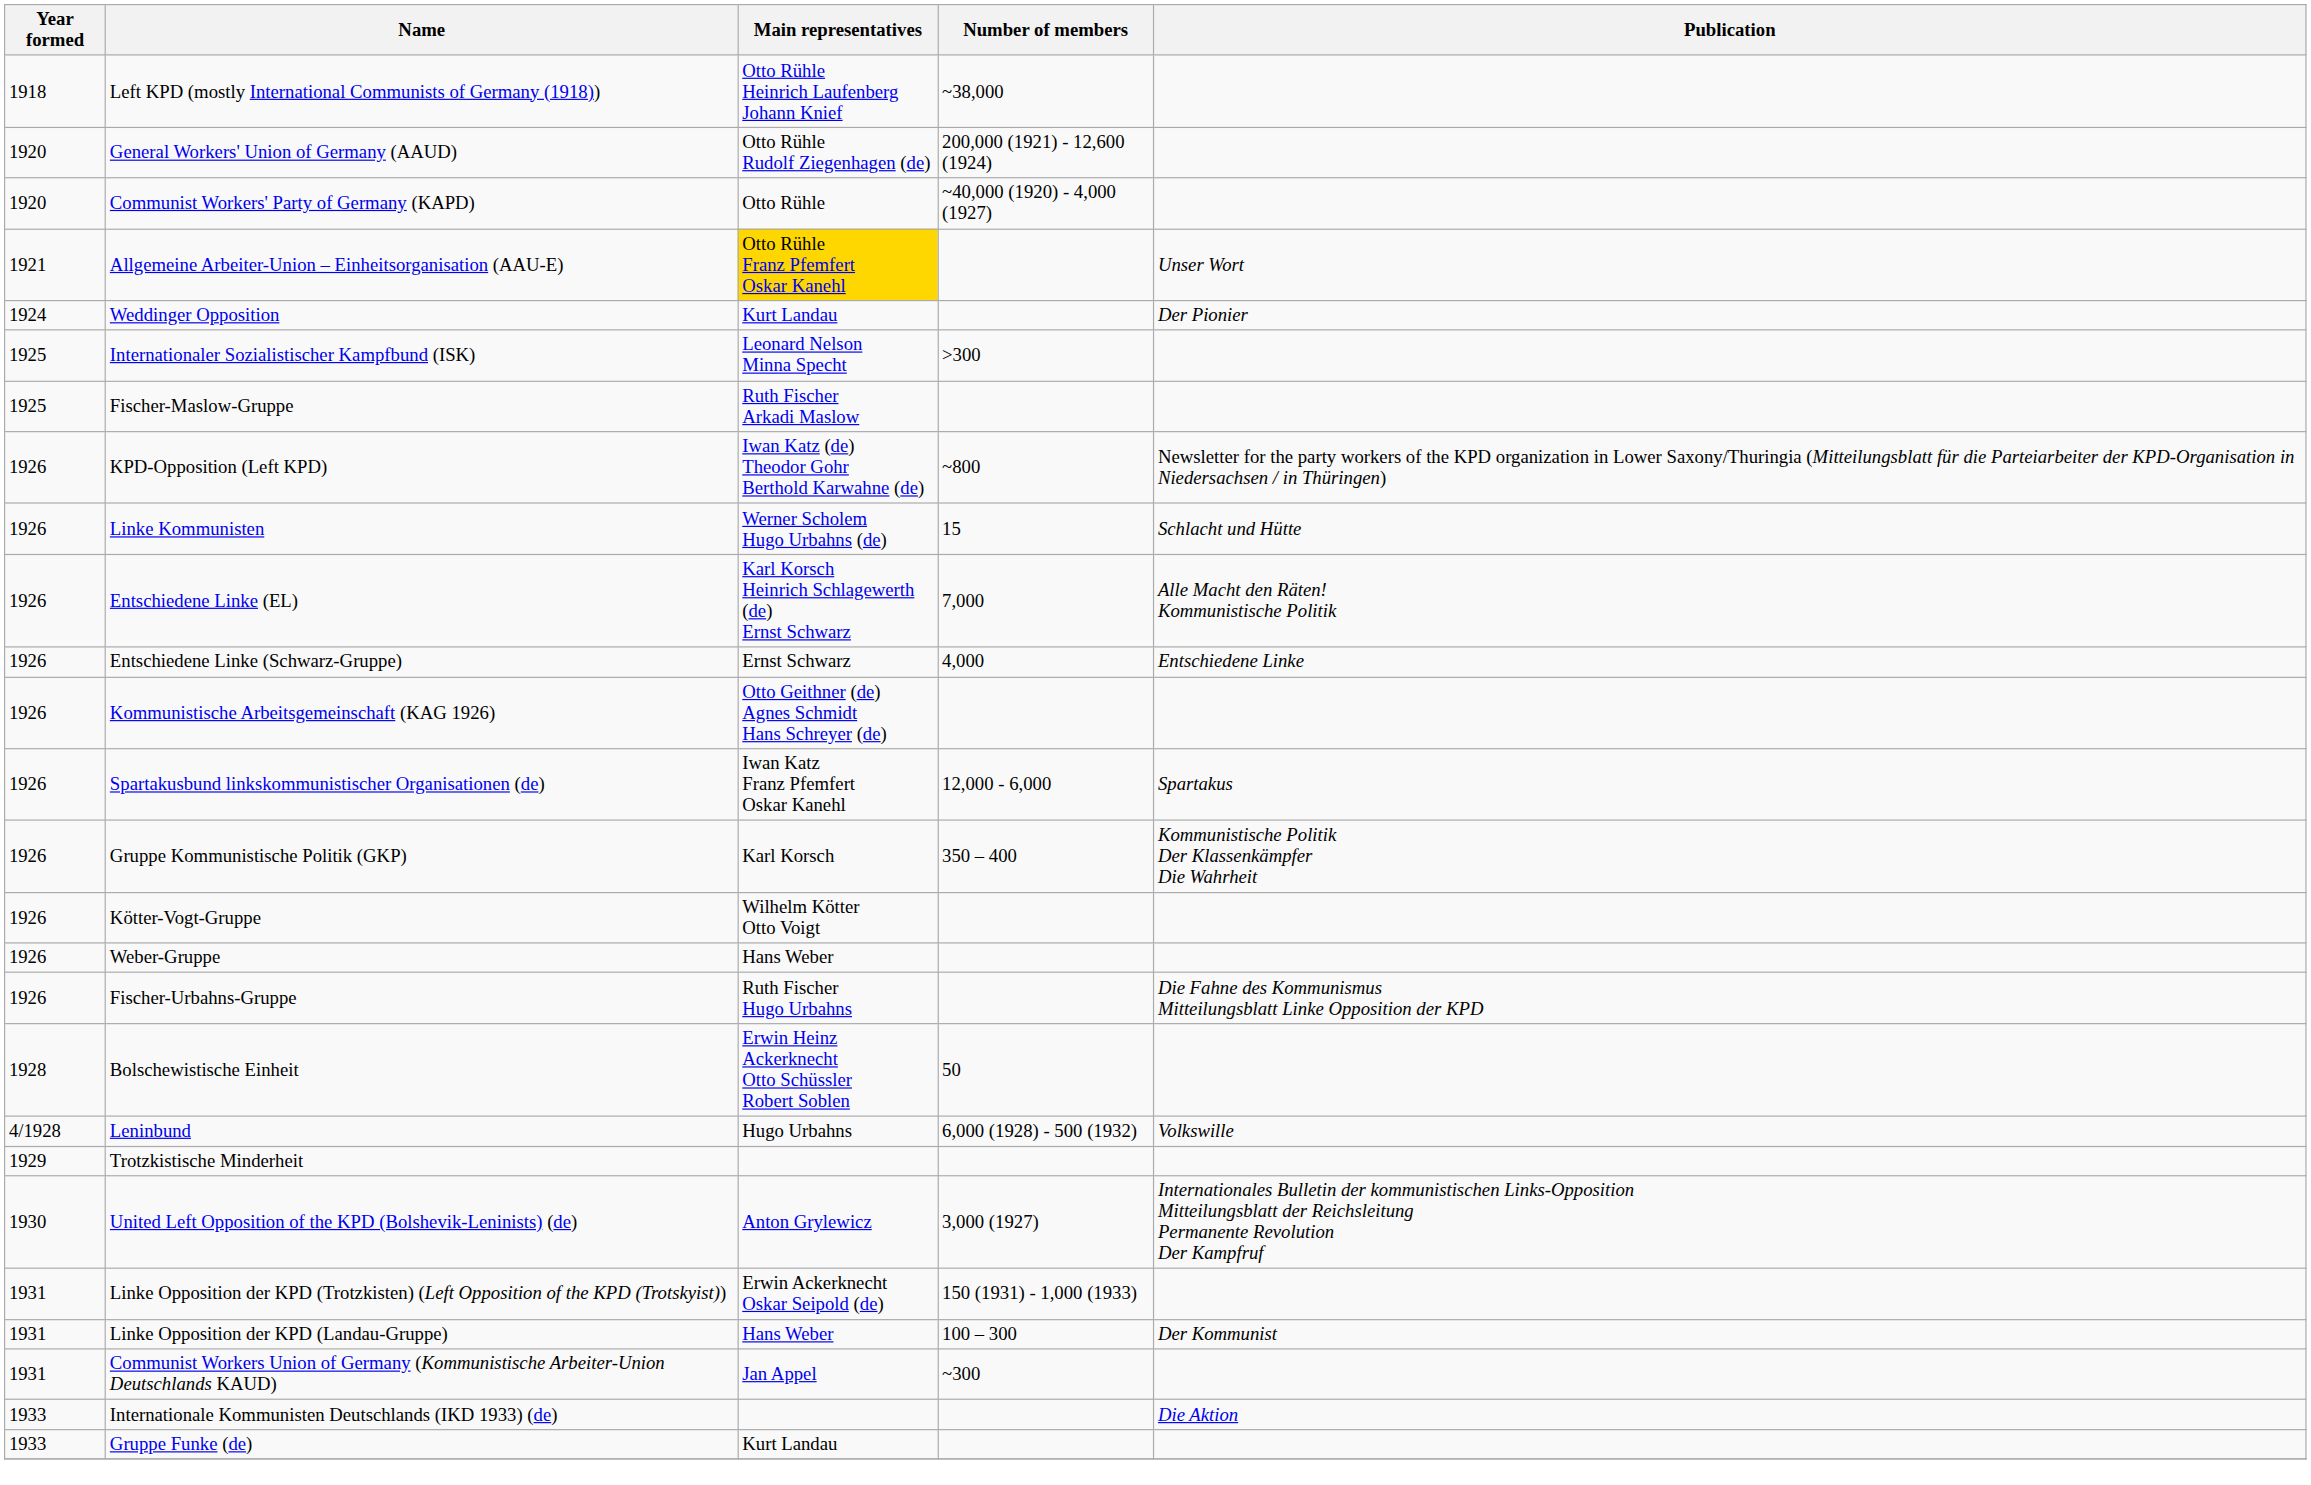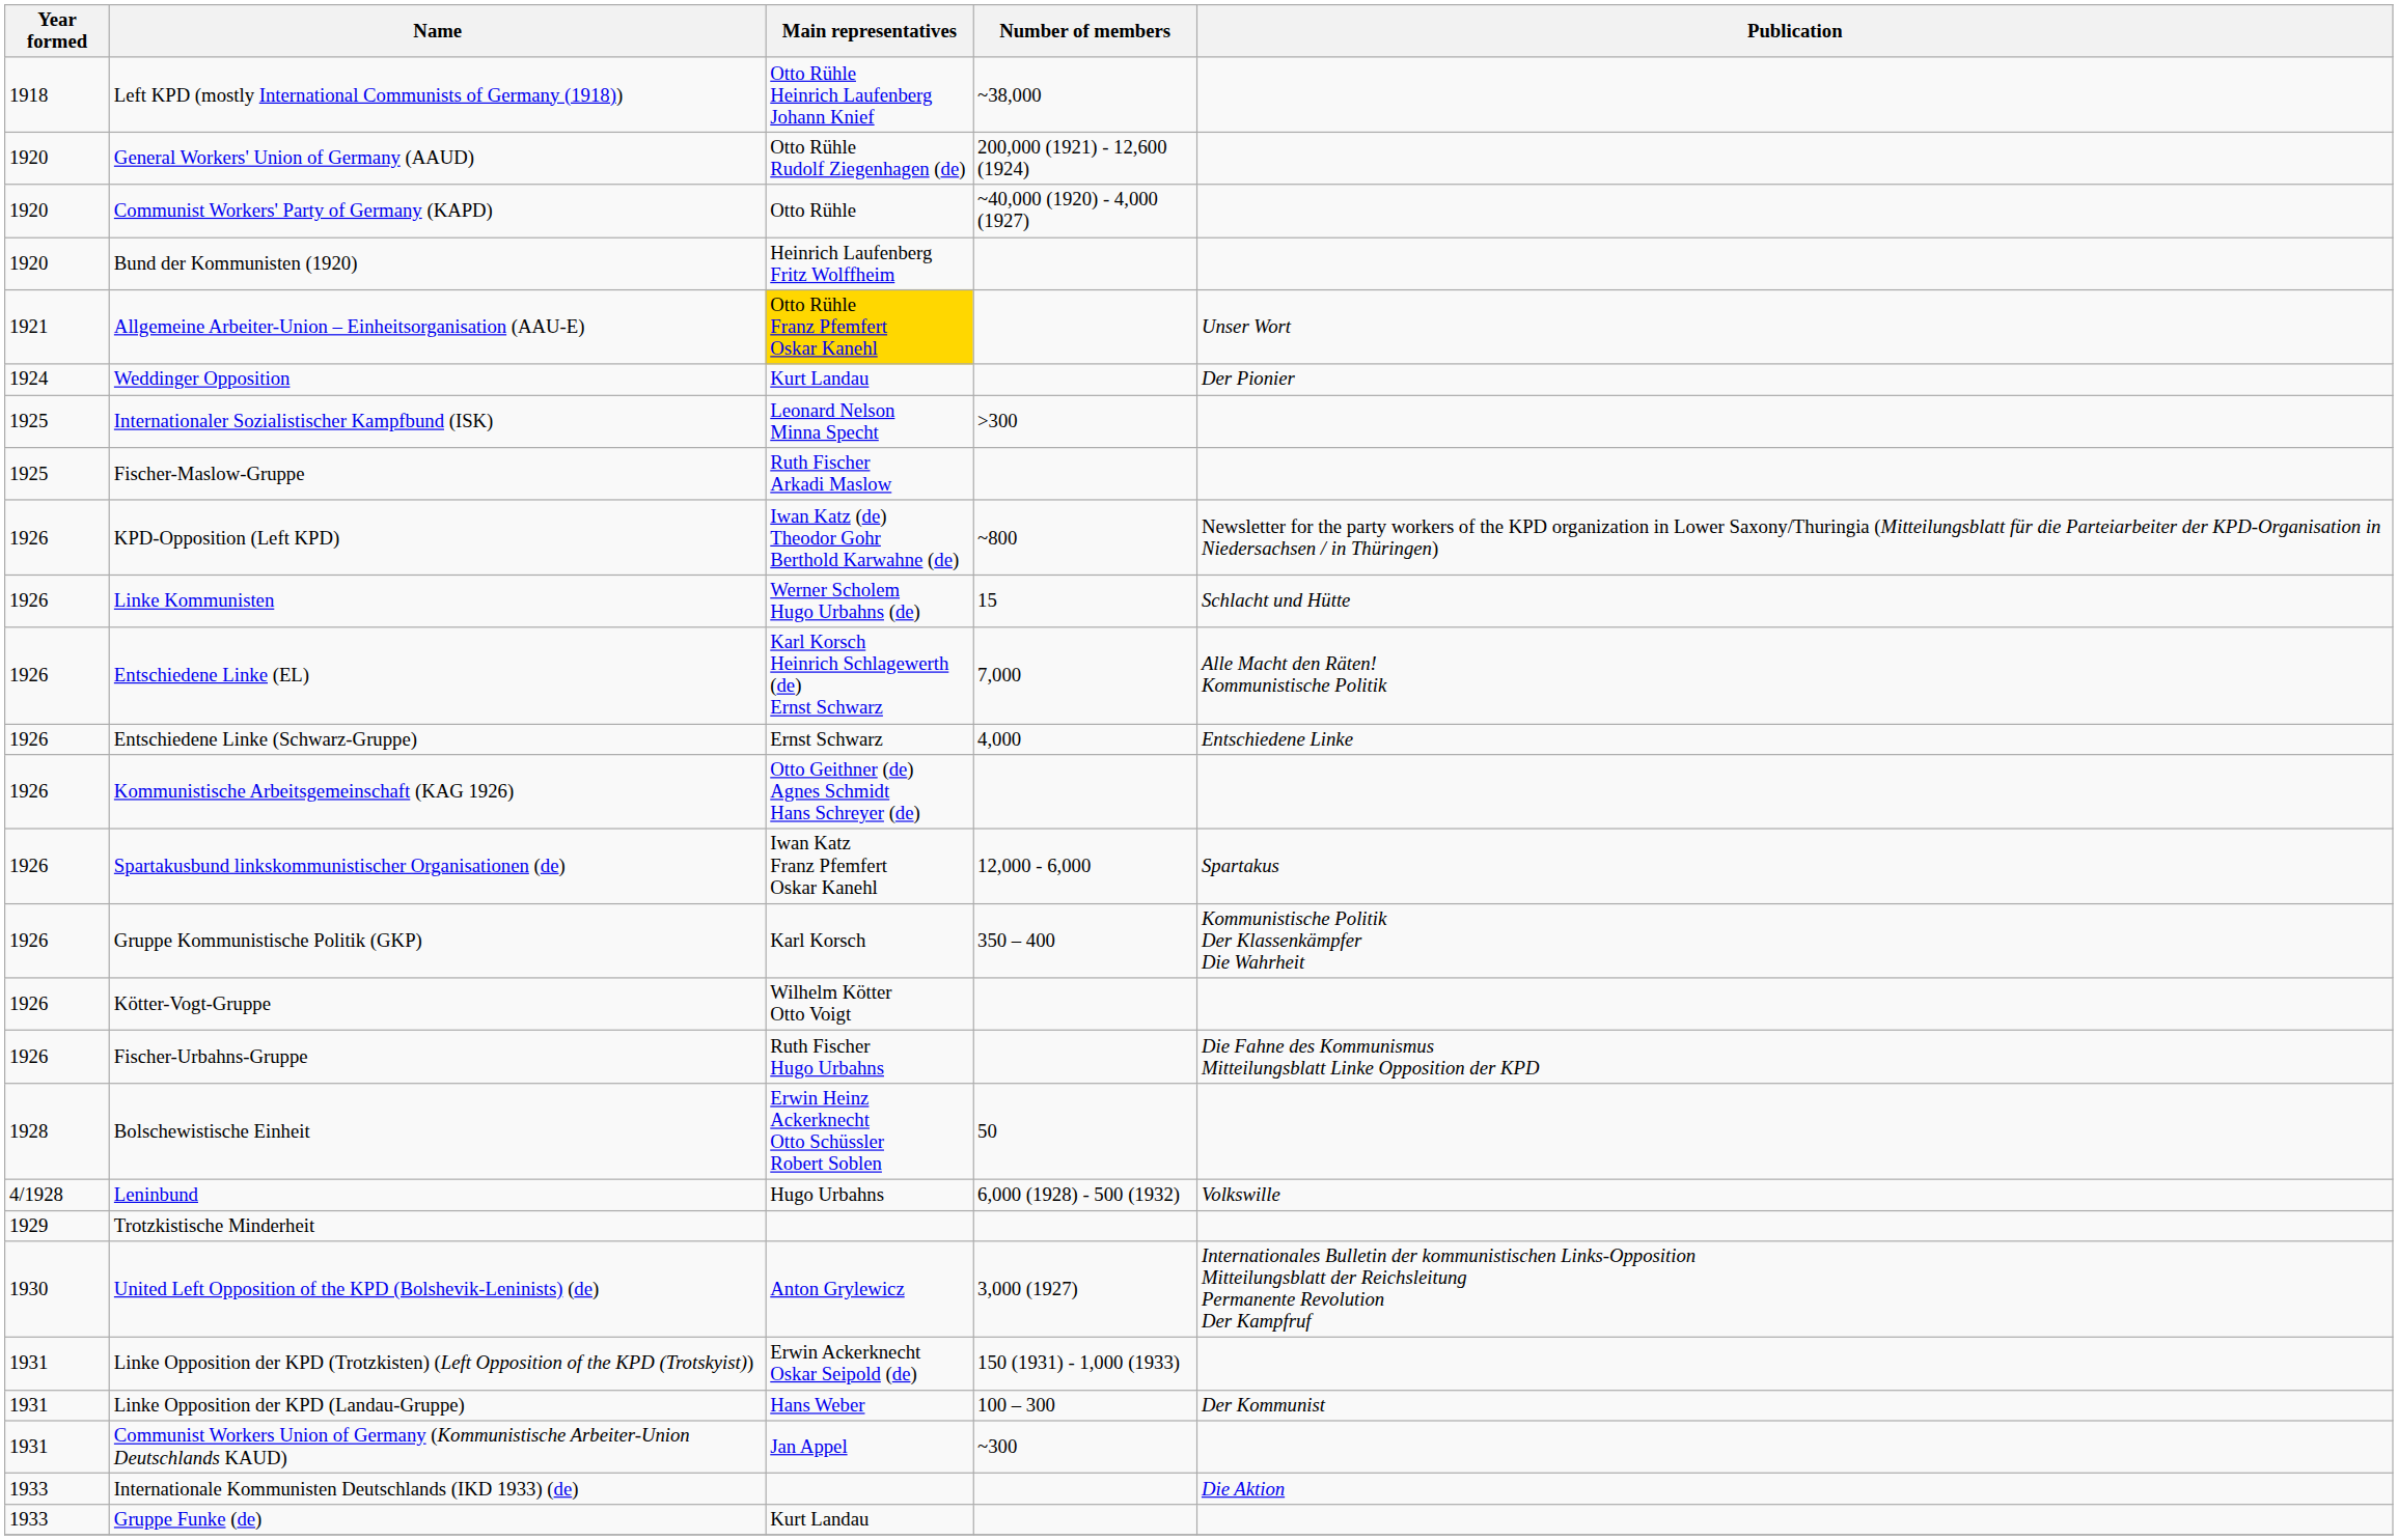 <table class="wikitable">
 <tr>
 <th>Year formed</th>
 <th>Name</th>
 <th>Main representatives</th>
 <th>Number of members</th>
 <th>Publication</th>
 </tr>
 <tr>
 <td>1918</td>
 <td>Left KPD (mostly <a href='#'>International Communists of Germany (1918)</a>)</td>
 <td><a href='#'>Otto Rühle</a><br> <a href='#'>Heinrich Laufenberg</a><br> <a href='#'>Johann Knief</a></td>
 <td>~38,000</td>
 <td></td>
 </tr>
 <tr>
 <td>1920</td>
 <td><a href='#'>General Workers' Union of Germany</a> (AAUD)</td>
 <td>Otto Rühle<br> <a href='#'>Rudolf Ziegenhagen</a> (<a href='#'>de</a>)</td>
 <td>200,000 (1921) - 12,600 (1924)</td>
 <td></td>
 </tr>
 <tr>
 <td>1920</td>
 <td><a href='#'>Communist Workers' Party of Germany</a> (KAPD)</td>
 <td>Otto Rühle</td>
 <td>~40,000 (1920) - 4,000 (1927)</td>
+<td></td>
+</tr>
+<tr>
+<td>1920</td>
+<td>Bund der Kommunisten (1920)</td>
+<td>Heinrich Laufenberg<br> <a href='#'>Fritz Wolffheim</a></td>
+<td></td>
 <td></td>
 </tr>
 <tr>
 <td>1921</td>
 <td><a href='#'>Allgemeine Arbeiter-Union – Einheitsorganisation</a> (AAU-E)</td>
 <td style="background: gold;">Otto Rühle<br> <a href='#'>Franz Pfemfert</a><br> <a href='#'>Oskar Kanehl</a></td>
 <td></td>
 <td><em>Unser Wort</em></td>
 </tr>
 <tr>
 <td>1924</td>
 <td><a href='#'>Weddinger Opposition</a></td>
 <td><a href='#'>Kurt Landau</a></td>
 <td></td>
 <td><em>Der Pionier</em></td>
 </tr>
 <tr>
 <td>1925</td>
 <td><a href='#'>Internationaler Sozialistischer Kampfbund</a> (ISK)</td>
 <td><a href='#'>Leonard Nelson</a><br> <a href='#'>Minna Specht</a></td>
 <td>>300</td>
 <td></td>
 </tr>
 <tr>
 <td>1925</td>
 <td>Fischer-Maslow-Gruppe</td>
 <td><a href='#'>Ruth Fischer</a><br> <a href='#'>Arkadi Maslow</a></td>
 <td></td>
 <td></td>
 </tr>
 <tr>
 <td>1926</td>
 <td>KPD-Opposition (Left KPD)</td>
 <td><a href='#'>Iwan Katz</a> (<a href='#'>de</a>)<br> <a href='#'>Theodor Gohr</a><br> <a href='#'>Berthold Karwahne</a> (<a href='#'>de</a>)</td>
 <td>~800</td>
 <td>Newsletter for the party workers of the KPD organization in Lower Saxony/Thuringia (<em>Mitteilungsblatt für die Parteiarbeiter der KPD-Organisation in Niedersachsen / in Thüringen</em>)</td>
 </tr>
 <tr>
 <td>1926</td>
 <td><a href='#'>Linke Kommunisten</a></td>
 <td><a href='#'>Werner Scholem</a><br> <a href='#'>Hugo Urbahns</a> (<a href='#'>de</a>)</td>
 <td>15</td>
 <td><em>Schlacht und Hütte</em></td>
 </tr>
 <tr>
 <td>1926</td>
 <td><a href='#'>Entschiedene Linke</a> (EL)</td>
 <td><a href='#'>Karl Korsch</a><br> <a href='#'>Heinrich Schlagewerth</a> (<a href='#'>de</a>)<br> <a href='#'>Ernst Schwarz</a></td>
 <td>7,000</td>
 <td><em>Alle Macht den Räten!</em><br> <em>Kommunistische Politik</em></td>
 </tr>
 <tr>
 <td>1926</td>
 <td>Entschiedene Linke (Schwarz-Gruppe)</td>
 <td>Ernst Schwarz</td>
 <td>4,000</td>
 <td><em>Entschiedene Linke</em></td>
 </tr>
 <tr>
 <td>1926</td>
 <td><a href='#'>Kommunistische Arbeitsgemeinschaft</a> (KAG 1926)</td>
 <td><a href='#'>Otto Geithner</a> (<a href='#'>de</a>)<br> <a href='#'>Agnes Schmidt</a><br> <a href='#'>Hans Schreyer</a> (<a href='#'>de</a>)</td>
 <td></td>
 <td></td>
 </tr>
 <tr>
 <td>1926</td>
 <td><a href='#'>Spartakusbund linkskommunistischer Organisationen</a> (<a href='#'>de</a>)</td>
 <td>Iwan Katz<br> Franz Pfemfert<br> Oskar Kanehl</td>
 <td>12,000 - 6,000</td>
 <td><em>Spartakus</em></td>
 </tr>
 <tr>
 <td>1926</td>
 <td>Gruppe Kommunistische Politik (GKP)</td>
 <td>Karl Korsch</td>
 <td>350 – 400</td>
 <td><em>Kommunistische Politik</em><br> <em>Der Klassenkämpfer</em><br> <em>Die Wahrheit</em></td>
 </tr>
 <tr>
 <td>1926</td>
 <td>Kötter-Vogt-Gruppe</td>
 <td>Wilhelm Kötter<br> Otto Voigt</td>
 <td></td>
 <td></td>
 </tr>
 <tr>
 <td>1926</td>
-<td>Weber-Gruppe</td>
-<td>Hans Weber</td>
-<td></td>
-<td></td>
-</tr>
-<tr>
-<td>1926</td>
 <td>Fischer-Urbahns-Gruppe</td>
 <td>Ruth Fischer<br> <a href='#'>Hugo Urbahns</a></td>
 <td></td>
 <td><em>Die Fahne des Kommunismus</em><br> <em>Mitteilungsblatt Linke Opposition der KPD</em></td>
 </tr>
 <tr>
 <td>1928</td>
 <td>Bolschewistische Einheit</td>
 <td><a href='#'>Erwin Heinz Ackerknecht</a><br> <a href='#'>Otto Schüssler</a><br> <a href='#'>Robert Soblen</a></td>
 <td>50</td>
 <td></td>
 </tr>
 <tr>
 <td>4/1928</td>
 <td><a href='#'>Leninbund</a></td>
 <td>Hugo Urbahns</td>
 <td>6,000 (1928) - 500 (1932)</td>
 <td><em>Volkswille</em></td>
 </tr>
 <tr>
 <td>1929</td>
 <td>Trotzkistische Minderheit</td>
 <td></td>
 <td></td>
 <td></td>
 </tr>
 <tr>
 <td>1930</td>
 <td><a href='#'>United Left Opposition of the KPD (Bolshevik-Leninists)</a> (<a href='#'>de</a>)</td>
 <td><a href='#'>Anton Grylewicz</a></td>
 <td>3,000 (1927)</td>
 <td><em>Internationales Bulletin der kommunistischen Links-Opposition</em><br> <em>Mitteilungsblatt der Reichsleitung</em><br> <em>Permanente Revolution</em><br> <em>Der Kampfruf</em></td>
 </tr>
 <tr>
 <td>1931</td>
 <td>Linke Opposition der KPD (Trotzkisten) (<em>Left Opposition of the KPD (Trotskyist)</em>)</td>
 <td>Erwin Ackerknecht<br> <a href='#'>Oskar Seipold</a> (<a href='#'>de</a>)</td>
 <td>150 (1931) - 1,000 (1933)</td>
 <td></td>
 </tr>
 <tr>
 <td>1931</td>
 <td>Linke Opposition der KPD (Landau-Gruppe)</td>
 <td><a href='#'>Hans Weber</a></td>
 <td>100 – 300</td>
 <td><em>Der Kommunist</em></td>
 </tr>
 <tr>
 <td>1931</td>
 <td><a href='#'>Communist Workers Union of Germany</a> (<em>Kommunistische Arbeiter-Union Deutschlands</em> KAUD)</td>
 <td><a href='#'>Jan Appel</a></td>
 <td>~300</td>
 <td></td>
 </tr>
 <tr>
 <td>1933</td>
 <td>Internationale Kommunisten Deutschlands (IKD 1933) (<a href='#'>de</a>)</td>
 <td></td>
 <td></td>
 <td><em><a href='#'>Die Aktion</a></em></td>
 </tr>
 <tr>
 <td>1933</td>
 <td><a href='#'>Gruppe Funke</a> (<a href='#'>de</a>)</td>
 <td>Kurt Landau</td>
 <td></td>
 <td></td>
 </tr>
 <tr>
 </tr>
 </table>
